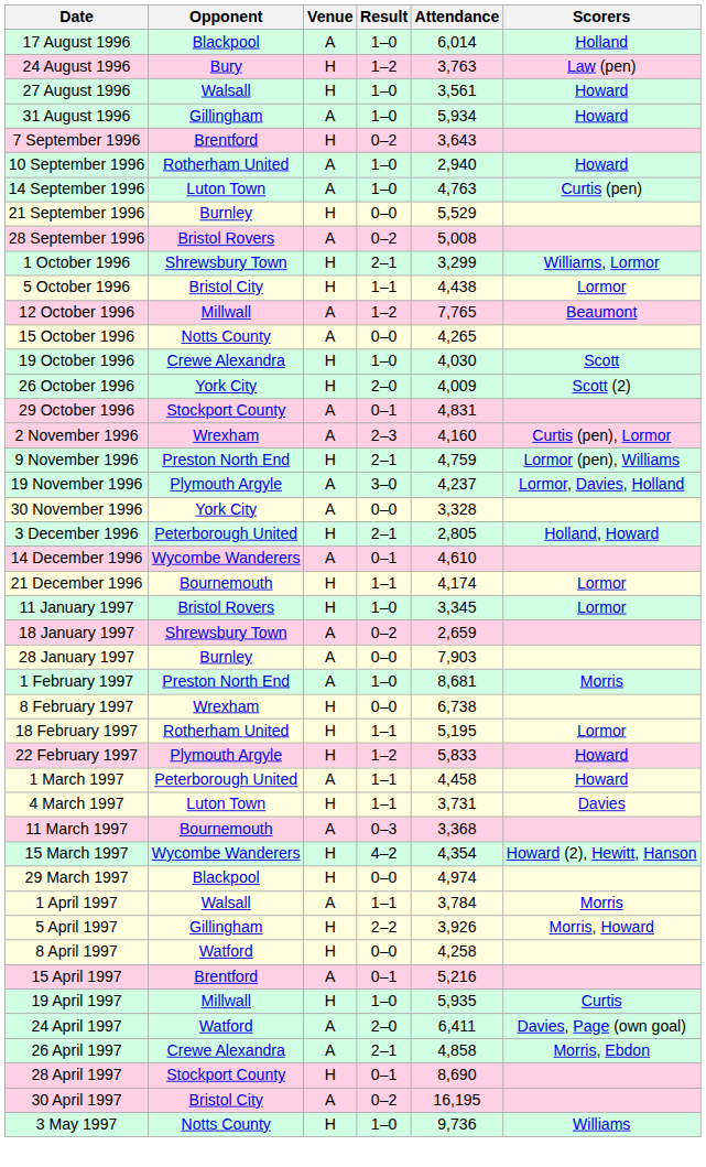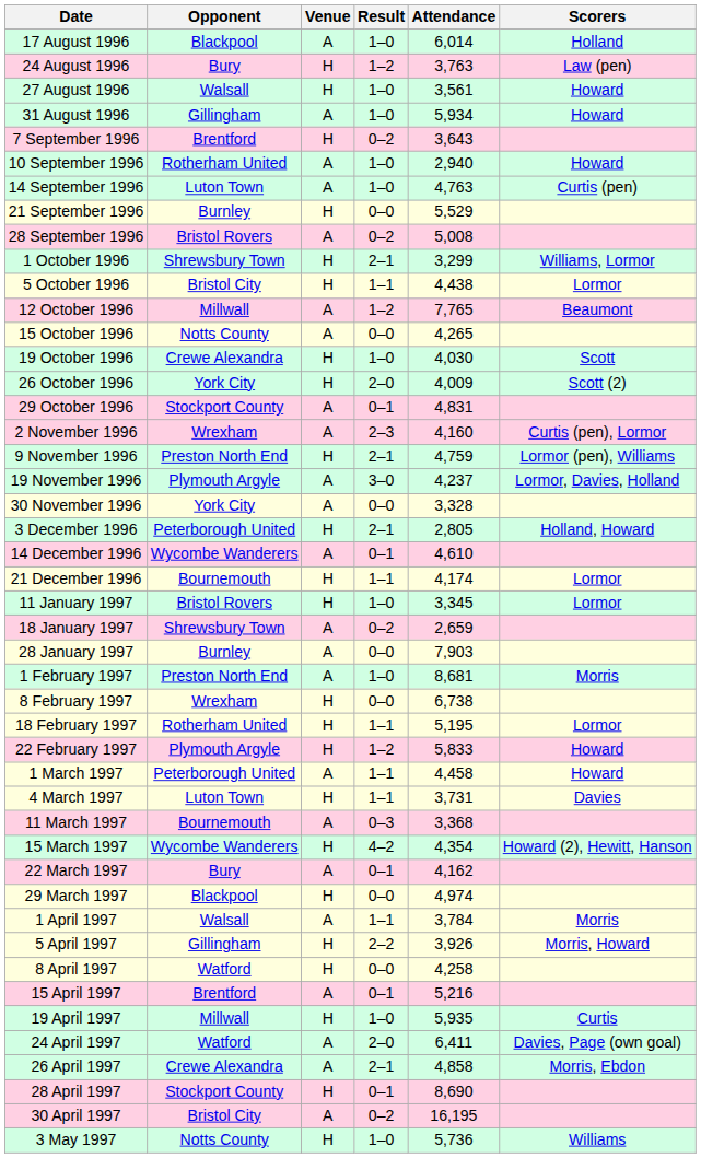 <table class="wikitable sortable" style="font-size:100%; text-align:center">
 <tr>
 <th>Date</th>
 <th>Opponent</th>
 <th>Venue</th>
 <th>Result</th>
 <th>Attendance</th>
 <th>Scorers</th>
 </tr>
 <tr style="background-color: #d0ffe3;">
 <td>17 August 1996</td>
 <td><a href='#'>Blackpool</a></td>
 <td>A</td>
 <td>1–0</td>
 <td>6,014</td>
 <td><a href='#'>Holland</a></td>
 </tr>
 <tr style="background-color: #ffd0e3;">
 <td>24 August 1996</td>
 <td><a href='#'>Bury</a></td>
 <td>H</td>
 <td>1–2</td>
 <td>3,763</td>
 <td><a href='#'>Law</a> (pen)</td>
 </tr>
 <tr style="background-color: #d0ffe3;">
 <td>27 August 1996</td>
 <td><a href='#'>Walsall</a></td>
 <td>H</td>
 <td>1–0</td>
 <td>3,561</td>
 <td><a href='#'>Howard</a></td>
 </tr>
 <tr style="background-color: #d0ffe3;">
 <td>31 August 1996</td>
 <td><a href='#'>Gillingham</a></td>
 <td>A</td>
 <td>1–0</td>
 <td>5,934</td>
 <td><a href='#'>Howard</a></td>
 </tr>
 <tr style="background-color: #ffd0e3;">
 <td>7 September 1996</td>
 <td><a href='#'>Brentford</a></td>
 <td>H</td>
 <td>0–2</td>
 <td>3,643</td>
 <td></td>
 </tr>
 <tr style="background-color: #d0ffe3;">
 <td>10 September 1996</td>
 <td><a href='#'>Rotherham United</a></td>
 <td>A</td>
 <td>1–0</td>
 <td>2,940</td>
 <td><a href='#'>Howard</a></td>
 </tr>
 <tr style="background-color: #d0ffe3;">
 <td>14 September 1996</td>
 <td><a href='#'>Luton Town</a></td>
 <td>A</td>
 <td>1–0</td>
 <td>4,763</td>
 <td><a href='#'>Curtis</a> (pen)</td>
 </tr>
 <tr style="background-color: #ffffdd;">
 <td>21 September 1996</td>
 <td><a href='#'>Burnley</a></td>
 <td>H</td>
 <td>0–0</td>
 <td>5,529</td>
 <td></td>
 </tr>
 <tr style="background-color: #ffd0e3;">
 <td>28 September 1996</td>
 <td><a href='#'>Bristol Rovers</a></td>
 <td>A</td>
 <td>0–2</td>
 <td>5,008</td>
 <td></td>
 </tr>
 <tr style="background-color: #d0ffe3;">
 <td>1 October 1996</td>
 <td><a href='#'>Shrewsbury Town</a></td>
 <td>H</td>
 <td>2–1</td>
 <td>3,299</td>
 <td><a href='#'>Williams</a>, <a href='#'>Lormor</a></td>
 </tr>
 <tr style="background-color: #ffffdd;">
 <td>5 October 1996</td>
 <td><a href='#'>Bristol City</a></td>
 <td>H</td>
 <td>1–1</td>
 <td>4,438</td>
 <td><a href='#'>Lormor</a></td>
 </tr>
 <tr style="background-color: #ffd0e3;">
 <td>12 October 1996</td>
 <td><a href='#'>Millwall</a></td>
 <td>A</td>
 <td>1–2</td>
 <td>7,765</td>
 <td><a href='#'>Beaumont</a></td>
 </tr>
 <tr style="background-color: #ffffdd;">
 <td>15 October 1996</td>
 <td><a href='#'>Notts County</a></td>
 <td>A</td>
 <td>0–0</td>
 <td>4,265</td>
 <td></td>
 </tr>
 <tr style="background-color: #d0ffe3;">
 <td>19 October 1996</td>
 <td><a href='#'>Crewe Alexandra</a></td>
 <td>H</td>
 <td>1–0</td>
 <td>4,030</td>
 <td><a href='#'>Scott</a></td>
 </tr>
 <tr style="background-color: #d0ffe3;">
 <td>26 October 1996</td>
 <td><a href='#'>York City</a></td>
 <td>H</td>
 <td>2–0</td>
 <td>4,009</td>
 <td><a href='#'>Scott</a> (2)</td>
 </tr>
 <tr style="background-color: #ffd0e3;">
 <td>29 October 1996</td>
 <td><a href='#'>Stockport County</a></td>
 <td>A</td>
 <td>0–1</td>
 <td>4,831</td>
 <td></td>
 </tr>
 <tr style="background-color: #ffd0e3;">
 <td>2 November 1996</td>
 <td><a href='#'>Wrexham</a></td>
 <td>A</td>
 <td>2–3</td>
 <td>4,160</td>
 <td><a href='#'>Curtis</a> (pen), <a href='#'>Lormor</a></td>
 </tr>
 <tr style="background-color: #d0ffe3;">
 <td>9 November 1996</td>
 <td><a href='#'>Preston North End</a></td>
 <td>H</td>
 <td>2–1</td>
 <td>4,759</td>
 <td><a href='#'>Lormor</a> (pen), <a href='#'>Williams</a></td>
 </tr>
 <tr style="background-color: #d0ffe3;">
 <td>19 November 1996</td>
 <td><a href='#'>Plymouth Argyle</a></td>
 <td>A</td>
 <td>3–0</td>
 <td>4,237</td>
 <td><a href='#'>Lormor</a>, <a href='#'>Davies</a>, <a href='#'>Holland</a></td>
 </tr>
 <tr style="background-color: #ffffdd;">
 <td>30 November 1996</td>
 <td><a href='#'>York City</a></td>
 <td>A</td>
 <td>0–0</td>
 <td>3,328</td>
 <td></td>
 </tr>
 <tr style="background-color: #d0ffe3;">
 <td>3 December 1996</td>
 <td><a href='#'>Peterborough United</a></td>
 <td>H</td>
 <td>2–1</td>
 <td>2,805</td>
 <td><a href='#'>Holland</a>, <a href='#'>Howard</a></td>
 </tr>
 <tr style="background-color: #ffd0e3;">
 <td>14 December 1996</td>
 <td><a href='#'>Wycombe Wanderers</a></td>
 <td>A</td>
 <td>0–1</td>
 <td>4,610</td>
 <td></td>
 </tr>
 <tr style="background-color: #ffffdd;">
 <td>21 December 1996</td>
 <td><a href='#'>Bournemouth</a></td>
 <td>H</td>
 <td>1–1</td>
 <td>4,174</td>
 <td><a href='#'>Lormor</a></td>
 </tr>
 <tr style="background-color: #d0ffe3;">
 <td>11 January 1997</td>
 <td><a href='#'>Bristol Rovers</a></td>
 <td>H</td>
 <td>1–0</td>
 <td>3,345</td>
 <td><a href='#'>Lormor</a></td>
 </tr>
 <tr style="background-color: #ffd0e3;">
 <td>18 January 1997</td>
 <td><a href='#'>Shrewsbury Town</a></td>
 <td>A</td>
 <td>0–2</td>
 <td>2,659</td>
 <td></td>
 </tr>
 <tr style="background-color: #ffffdd;">
 <td>28 January 1997</td>
 <td><a href='#'>Burnley</a></td>
 <td>A</td>
 <td>0–0</td>
 <td>7,903</td>
 <td></td>
 </tr>
 <tr style="background-color: #d0ffe3;">
 <td>1 February 1997</td>
 <td><a href='#'>Preston North End</a></td>
 <td>A</td>
 <td>1–0</td>
 <td>8,681</td>
 <td><a href='#'>Morris</a></td>
 </tr>
 <tr style="background-color: #ffffdd;">
 <td>8 February 1997</td>
 <td><a href='#'>Wrexham</a></td>
 <td>H</td>
 <td>0–0</td>
 <td>6,738</td>
 <td></td>
 </tr>
 <tr style="background-color: #ffffdd;">
 <td>18 February 1997</td>
 <td><a href='#'>Rotherham United</a></td>
 <td>H</td>
 <td>1–1</td>
 <td>5,195</td>
 <td><a href='#'>Lormor</a></td>
 </tr>
 <tr style="background-color: #ffd0e3;">
 <td>22 February 1997</td>
 <td><a href='#'>Plymouth Argyle</a></td>
 <td>H</td>
 <td>1–2</td>
 <td>5,833</td>
 <td><a href='#'>Howard</a></td>
 </tr>
 <tr style="background-color: #ffffdd;">
 <td>1 March 1997</td>
 <td><a href='#'>Peterborough United</a></td>
 <td>A</td>
 <td>1–1</td>
 <td>4,458</td>
 <td><a href='#'>Howard</a></td>
 </tr>
 <tr style="background-color: #ffffdd;">
 <td>4 March 1997</td>
 <td><a href='#'>Luton Town</a></td>
 <td>H</td>
 <td>1–1</td>
 <td>3,731</td>
 <td><a href='#'>Davies</a></td>
 </tr>
 <tr style="background-color: #ffd0e3;">
 <td>11 March 1997</td>
 <td><a href='#'>Bournemouth</a></td>
 <td>A</td>
 <td>0–3</td>
 <td>3,368</td>
 <td></td>
 </tr>
 <tr style="background-color: #d0ffe3;">
 <td>15 March 1997</td>
 <td><a href='#'>Wycombe Wanderers</a></td>
 <td>H</td>
 <td>4–2</td>
 <td>4,354</td>
 <td><a href='#'>Howard</a> (2), <a href='#'>Hewitt</a>, <a href='#'>Hanson</a></td>
 </tr>
+<tr style="background-color: #ffd0e3;">
+<td>22 March 1997</td>
+<td><a href='#'>Bury</a></td>
+<td>A</td>
+<td>0–1</td>
+<td>4,162</td>
+<td></td>
+</tr>
 <tr style="background-color: #ffffdd;">
 <td>29 March 1997</td>
 <td><a href='#'>Blackpool</a></td>
 <td>H</td>
 <td>0–0</td>
 <td>4,974</td>
 <td></td>
 </tr>
 <tr style="background-color: #ffffdd;">
 <td>1 April 1997</td>
 <td><a href='#'>Walsall</a></td>
 <td>A</td>
 <td>1–1</td>
 <td>3,784</td>
 <td><a href='#'>Morris</a></td>
 </tr>
 <tr style="background-color: #ffffdd;">
 <td>5 April 1997</td>
 <td><a href='#'>Gillingham</a></td>
 <td>H</td>
 <td>2–2</td>
 <td>3,926</td>
 <td><a href='#'>Morris</a>, <a href='#'>Howard</a></td>
 </tr>
 <tr style="background-color: #ffffdd;">
 <td>8 April 1997</td>
 <td><a href='#'>Watford</a></td>
 <td>H</td>
 <td>0–0</td>
 <td>4,258</td>
 <td></td>
 </tr>
 <tr style="background-color: #ffd0e3;">
 <td>15 April 1997</td>
 <td><a href='#'>Brentford</a></td>
 <td>A</td>
 <td>0–1</td>
 <td>5,216</td>
 <td></td>
 </tr>
 <tr style="background-color: #d0ffe3;">
 <td>19 April 1997</td>
 <td><a href='#'>Millwall</a></td>
 <td>H</td>
 <td>1–0</td>
 <td>5,935</td>
 <td><a href='#'>Curtis</a></td>
 </tr>
 <tr style="background-color: #d0ffe3;">
 <td>24 April 1997</td>
 <td><a href='#'>Watford</a></td>
 <td>A</td>
 <td>2–0</td>
 <td>6,411</td>
 <td><a href='#'>Davies</a>, <a href='#'>Page</a> (own goal)</td>
 </tr>
 <tr style="background-color: #d0ffe3;">
 <td>26 April 1997</td>
 <td><a href='#'>Crewe Alexandra</a></td>
 <td>A</td>
 <td>2–1</td>
 <td>4,858</td>
 <td><a href='#'>Morris</a>, <a href='#'>Ebdon</a></td>
 </tr>
 <tr style="background-color: #ffd0e3;">
 <td>28 April 1997</td>
 <td><a href='#'>Stockport County</a></td>
 <td>H</td>
 <td>0–1</td>
 <td>8,690</td>
 <td></td>
 </tr>
 <tr style="background-color: #ffd0e3;">
 <td>30 April 1997</td>
 <td><a href='#'>Bristol City</a></td>
 <td>A</td>
 <td>0–2</td>
 <td>16,195</td>
 <td></td>
 </tr>
 <tr style="background-color: #d0ffe3;">
 <td>3 May 1997</td>
 <td><a href='#'>Notts County</a></td>
 <td>H</td>
 <td>1–0</td>
-<td>9,736</td>
+<td>5,736</td>
 <td><a href='#'>Williams</a></td>
 </tr>
 </table>
